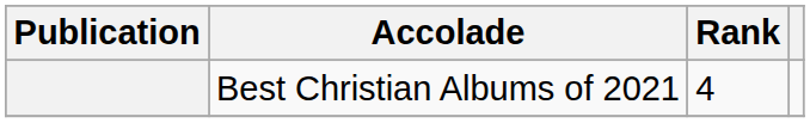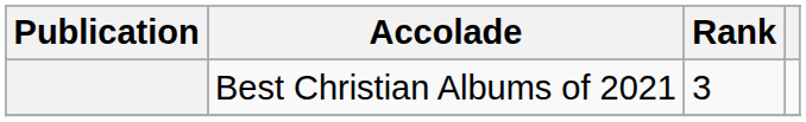 <table class="sortable wikitable plainrowheaders  mw-collapsible">
 <tr>
 <th scope="col">Publication</th>
 <th scope="col" class="unsortable">Accolade</th>
 <th scope="col">Rank</th>
 <th scope="col" class="unsortable"></th>
 </tr>
 <tr>
 <th scope="row"><em></em></th>
 <td>Best Christian Albums of 2021</td>
-<td>4</td>
+<td>3</td>
 <td></td>
 </tr>
 <tr>
 </tr>
 </table>
